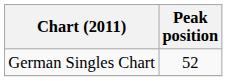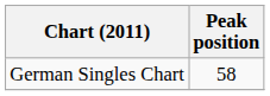 <table class="wikitable sortable">
 <tr>
 <th>Chart (2011)</th>
 <th>Peak<br>position</th>
 </tr>
 <tr>
 <td>German Singles Chart</td>
-<td style="text-align:center;">52</td>
+<td style="text-align:center;">58</td>
 </tr>
 <tr>
 </tr>
 </table>
